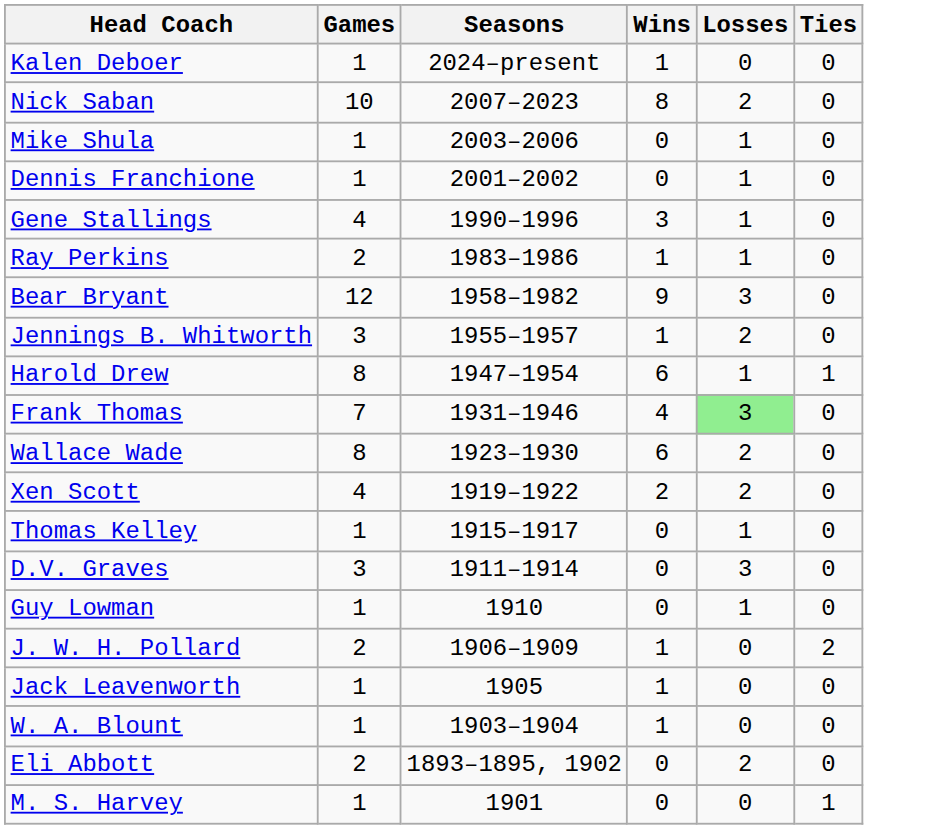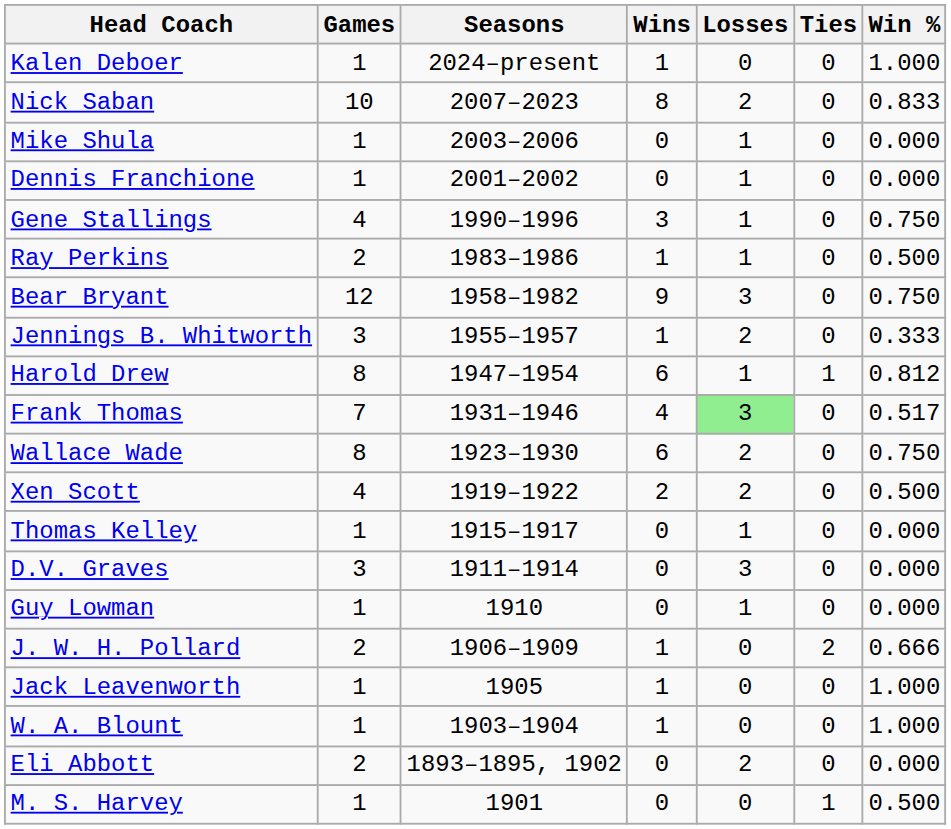 <table class="sortable wikitable" style="text-align:center">
 <tr>
 <th>Head Coach</th>
 <th>Games</th>
 <th>Seasons</th>
 <th>Wins</th>
 <th>Losses</th>
 <th>Ties</th>
+<th>Win %</th>
 </tr>
 <tr>
 <td align="left"><a href='#'>Kalen Deboer</a></td>
 <td>1</td>
 <td>2024–present</td>
 <td>1</td>
 <td>0</td>
 <td>0</td>
+<td>1.000</td>
 </tr>
 <tr>
 <td align="left"><a href='#'>Nick Saban</a></td>
 <td>10</td>
 <td>2007–2023</td>
 <td>8</td>
 <td>2</td>
 <td>0</td>
+<td>0.833</td>
 </tr>
 <tr>
 <td align="left"><a href='#'>Mike Shula</a></td>
 <td>1</td>
 <td>2003–2006</td>
 <td>0</td>
 <td>1</td>
 <td>0</td>
+<td>0.000</td>
 </tr>
 <tr>
 <td align="left"><a href='#'>Dennis Franchione</a></td>
 <td>1</td>
 <td>2001–2002</td>
 <td>0</td>
 <td>1</td>
 <td>0</td>
+<td>0.000</td>
 </tr>
 <tr>
 <td align="left"><a href='#'>Gene Stallings</a></td>
 <td>4</td>
 <td>1990–1996</td>
 <td>3</td>
 <td>1</td>
 <td>0</td>
+<td>0.750</td>
 </tr>
 <tr>
 <td align="left"><a href='#'>Ray Perkins</a></td>
 <td>2</td>
 <td>1983–1986</td>
 <td>1</td>
 <td>1</td>
 <td>0</td>
+<td>0.500</td>
 </tr>
 <tr>
 <td align="left"><a href='#'>Bear Bryant</a></td>
 <td>12</td>
 <td>1958–1982</td>
 <td>9</td>
 <td>3</td>
 <td>0</td>
+<td>0.750</td>
 </tr>
 <tr>
 <td align="left"><a href='#'>Jennings B. Whitworth</a></td>
 <td>3</td>
 <td>1955–1957</td>
 <td>1</td>
 <td>2</td>
 <td>0</td>
+<td>0.333</td>
 </tr>
 <tr>
 <td align="left"><a href='#'>Harold Drew</a></td>
 <td>8</td>
 <td>1947–1954</td>
 <td>6</td>
 <td>1</td>
 <td>1</td>
+<td>0.812</td>
 </tr>
 <tr>
 <td align="left"><a href='#'>Frank Thomas</a></td>
 <td>7</td>
 <td>1931–1946</td>
 <td>4</td>
 <td style="background: lightgreen;">3</td>
 <td>0</td>
+<td>0.517</td>
 </tr>
 <tr>
 <td align="left"><a href='#'>Wallace Wade</a></td>
 <td>8</td>
 <td>1923–1930</td>
 <td>6</td>
 <td>2</td>
 <td>0</td>
+<td>0.750</td>
 </tr>
 <tr>
 <td align="left"><a href='#'>Xen Scott</a></td>
 <td>4</td>
 <td>1919–1922</td>
 <td>2</td>
 <td>2</td>
 <td>0</td>
+<td>0.500</td>
 </tr>
 <tr>
 <td align="left"><a href='#'>Thomas Kelley</a></td>
 <td>1</td>
 <td>1915–1917</td>
 <td>0</td>
 <td>1</td>
 <td>0</td>
+<td>0.000</td>
 </tr>
 <tr>
 <td align="left"><a href='#'>D.V. Graves</a></td>
 <td>3</td>
 <td>1911–1914</td>
 <td>0</td>
 <td>3</td>
 <td>0</td>
+<td>0.000</td>
 </tr>
 <tr>
 <td align="left"><a href='#'>Guy Lowman</a></td>
 <td>1</td>
 <td>1910</td>
 <td>0</td>
 <td>1</td>
 <td>0</td>
+<td>0.000</td>
 </tr>
 <tr>
 <td align="left"><a href='#'>J. W. H. Pollard</a></td>
 <td>2</td>
 <td>1906–1909</td>
 <td>1</td>
 <td>0</td>
 <td>2</td>
+<td>0.666</td>
 </tr>
 <tr>
 <td align="left"><a href='#'>Jack Leavenworth</a></td>
 <td>1</td>
 <td>1905</td>
 <td>1</td>
 <td>0</td>
 <td>0</td>
+<td>1.000</td>
 </tr>
 <tr>
 <td align="left"><a href='#'>W. A. Blount</a></td>
 <td>1</td>
 <td>1903–1904</td>
 <td>1</td>
 <td>0</td>
 <td>0</td>
+<td>1.000</td>
 </tr>
 <tr>
 <td align="left"><a href='#'>Eli Abbott</a></td>
 <td>2</td>
 <td>1893–1895, 1902</td>
 <td>0</td>
 <td>2</td>
 <td>0</td>
+<td>0.000</td>
 </tr>
 <tr>
 <td align="left"><a href='#'>M. S. Harvey</a></td>
 <td>1</td>
 <td>1901</td>
 <td>0</td>
 <td>0</td>
 <td>1</td>
+<td>0.500</td>
 </tr>
 </table>
